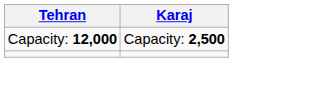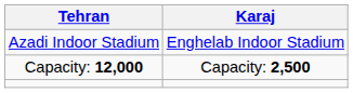 <table class="wikitable" style="text-align:center;">
 <tr>
 <th><a href='#'>Tehran</a></th>
 <th><a href='#'>Karaj</a></th>
+</tr>
+<tr>
+<td><a href='#'>Azadi Indoor Stadium</a></td>
+<td><a href='#'>Enghelab Indoor Stadium</a></td>
 </tr>
 <tr>
 <td>Capacity: <strong>12,000</strong></td>
 <td>Capacity: <strong>2,500</strong></td>
 </tr>
 <tr>
 <td></td>
 <td></td>
 </tr>
 </table>
